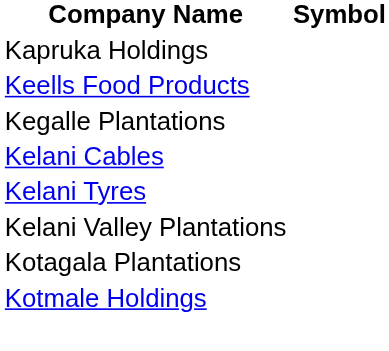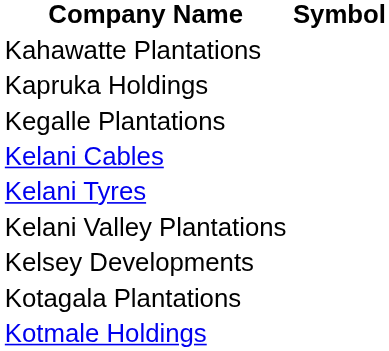 <table style="background:transparent;">
 <tr>
 <th>Company Name</th>
 <th>Symbol</th>
 </tr>
 <tr>
-<td>Kapruka Holdings</td>
+<td>Kahawatte Plantations</td>
 <td></td>
 </tr>
 <tr>
-<td><a href='#'>Keells Food Products</a></td>
+<td>Kapruka Holdings</td>
 <td></td>
 </tr>
 <tr>
 <td>Kegalle Plantations</td>
 <td></td>
 </tr>
 <tr>
 <td><a href='#'>Kelani Cables</a></td>
 <td></td>
 </tr>
 <tr>
 <td><a href='#'>Kelani Tyres</a></td>
 <td></td>
 </tr>
 <tr>
 <td>Kelani Valley Plantations</td>
 <td></td>
 </tr>
 <tr>
+<td>Kelsey Developments</td>
+<td></td>
+</tr>
+<tr>
 <td>Kotagala Plantations</td>
 <td></td>
 </tr>
 <tr>
 <td><a href='#'>Kotmale Holdings</a></td>
 <td></td>
 </tr>
 </table>
